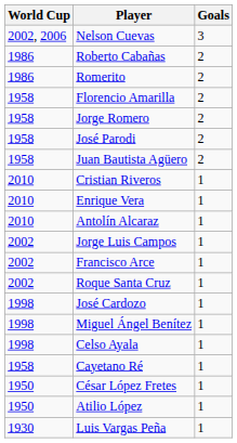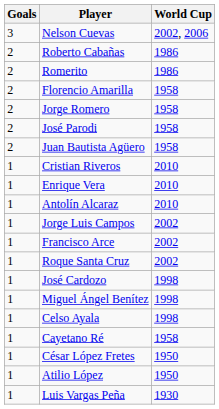 <table class="wikitable sortable">
 <tr>
+<th>Goals</th>
+<th>Player</th>
 <th>World Cup</th>
-<th>Player</th>
-<th>Goals</th>
 </tr>
 <tr>
+<td>3</td>
+<td><a href='#'>Nelson Cuevas</a></td>
 <td><a href='#'>2002</a>, <a href='#'>2006</a></td>
-<td><a href='#'>Nelson Cuevas</a></td>
-<td>3</td>
 </tr>
 <tr>
+<td>2</td>
+<td><a href='#'>Roberto Cabañas</a></td>
 <td><a href='#'>1986</a></td>
-<td><a href='#'>Roberto Cabañas</a></td>
-<td>2</td>
 </tr>
 <tr>
+<td>2</td>
+<td><a href='#'>Romerito</a></td>
 <td><a href='#'>1986</a></td>
-<td><a href='#'>Romerito</a></td>
-<td>2</td>
 </tr>
 <tr>
+<td>2</td>
+<td><a href='#'>Florencio Amarilla</a></td>
 <td><a href='#'>1958</a></td>
-<td><a href='#'>Florencio Amarilla</a></td>
-<td>2</td>
 </tr>
 <tr>
+<td>2</td>
+<td><a href='#'>Jorge Romero</a></td>
 <td><a href='#'>1958</a></td>
-<td><a href='#'>Jorge Romero</a></td>
-<td>2</td>
 </tr>
 <tr>
+<td>2</td>
+<td><a href='#'>José Parodi</a></td>
 <td><a href='#'>1958</a></td>
-<td><a href='#'>José Parodi</a></td>
-<td>2</td>
 </tr>
 <tr>
+<td>2</td>
+<td><a href='#'>Juan Bautista Agüero</a></td>
 <td><a href='#'>1958</a></td>
-<td><a href='#'>Juan Bautista Agüero</a></td>
-<td>2</td>
 </tr>
 <tr>
+<td>1</td>
+<td><a href='#'>Cristian Riveros</a></td>
 <td><a href='#'>2010</a></td>
-<td><a href='#'>Cristian Riveros</a></td>
-<td>1</td>
 </tr>
 <tr>
+<td>1</td>
+<td><a href='#'>Enrique Vera</a></td>
 <td><a href='#'>2010</a></td>
-<td><a href='#'>Enrique Vera</a></td>
-<td>1</td>
 </tr>
 <tr>
+<td>1</td>
+<td><a href='#'>Antolín Alcaraz</a></td>
 <td><a href='#'>2010</a></td>
-<td><a href='#'>Antolín Alcaraz</a></td>
-<td>1</td>
 </tr>
 <tr>
+<td>1</td>
+<td><a href='#'>Jorge Luis Campos</a></td>
 <td><a href='#'>2002</a></td>
-<td><a href='#'>Jorge Luis Campos</a></td>
-<td>1</td>
 </tr>
 <tr>
+<td>1</td>
+<td><a href='#'>Francisco Arce</a></td>
 <td><a href='#'>2002</a></td>
-<td><a href='#'>Francisco Arce</a></td>
-<td>1</td>
 </tr>
 <tr>
+<td>1</td>
+<td><a href='#'>Roque Santa Cruz</a></td>
 <td><a href='#'>2002</a></td>
-<td><a href='#'>Roque Santa Cruz</a></td>
-<td>1</td>
 </tr>
 <tr>
+<td>1</td>
+<td><a href='#'>José Cardozo</a></td>
 <td><a href='#'>1998</a></td>
-<td><a href='#'>José Cardozo</a></td>
-<td>1</td>
 </tr>
 <tr>
+<td>1</td>
+<td><a href='#'>Miguel Ángel Benítez</a></td>
 <td><a href='#'>1998</a></td>
-<td><a href='#'>Miguel Ángel Benítez</a></td>
-<td>1</td>
 </tr>
 <tr>
+<td>1</td>
+<td><a href='#'>Celso Ayala</a></td>
 <td><a href='#'>1998</a></td>
-<td><a href='#'>Celso Ayala</a></td>
-<td>1</td>
 </tr>
 <tr>
+<td>1</td>
+<td><a href='#'>Cayetano Ré</a></td>
 <td><a href='#'>1958</a></td>
-<td><a href='#'>Cayetano Ré</a></td>
-<td>1</td>
 </tr>
 <tr>
+<td>1</td>
+<td><a href='#'>César López Fretes</a></td>
 <td><a href='#'>1950</a></td>
-<td><a href='#'>César López Fretes</a></td>
-<td>1</td>
 </tr>
 <tr>
+<td>1</td>
+<td><a href='#'>Atilio López</a></td>
 <td><a href='#'>1950</a></td>
-<td><a href='#'>Atilio López</a></td>
-<td>1</td>
 </tr>
 <tr>
+<td>1</td>
+<td><a href='#'>Luis Vargas Peña</a></td>
 <td><a href='#'>1930</a></td>
-<td><a href='#'>Luis Vargas Peña</a></td>
-<td>1</td>
 </tr>
 </table>
